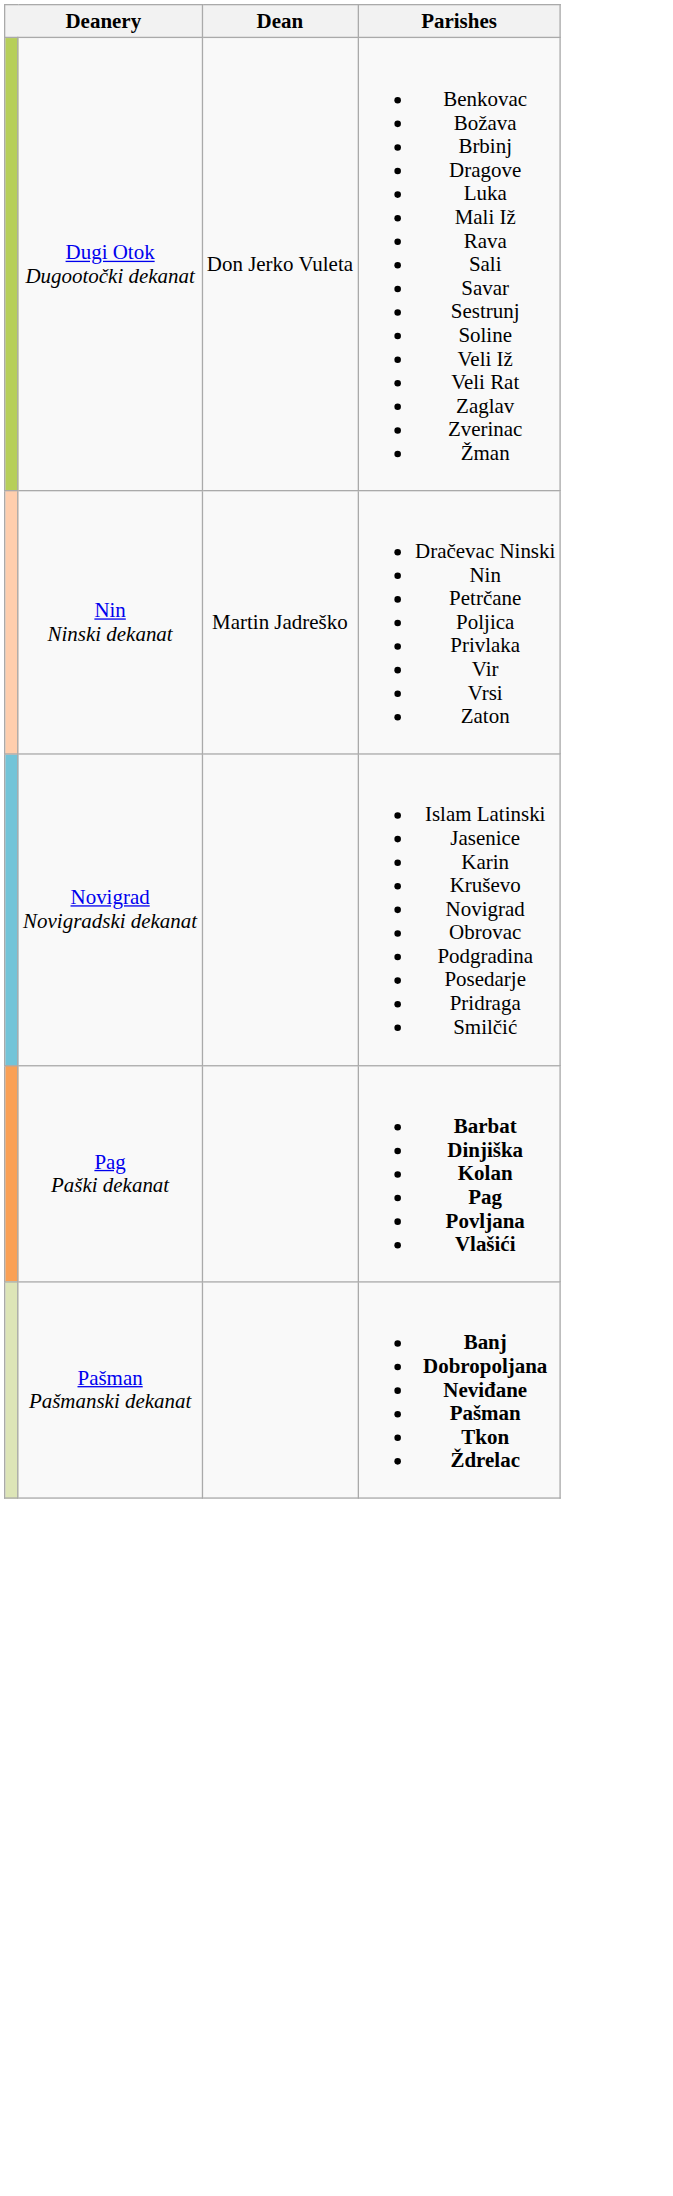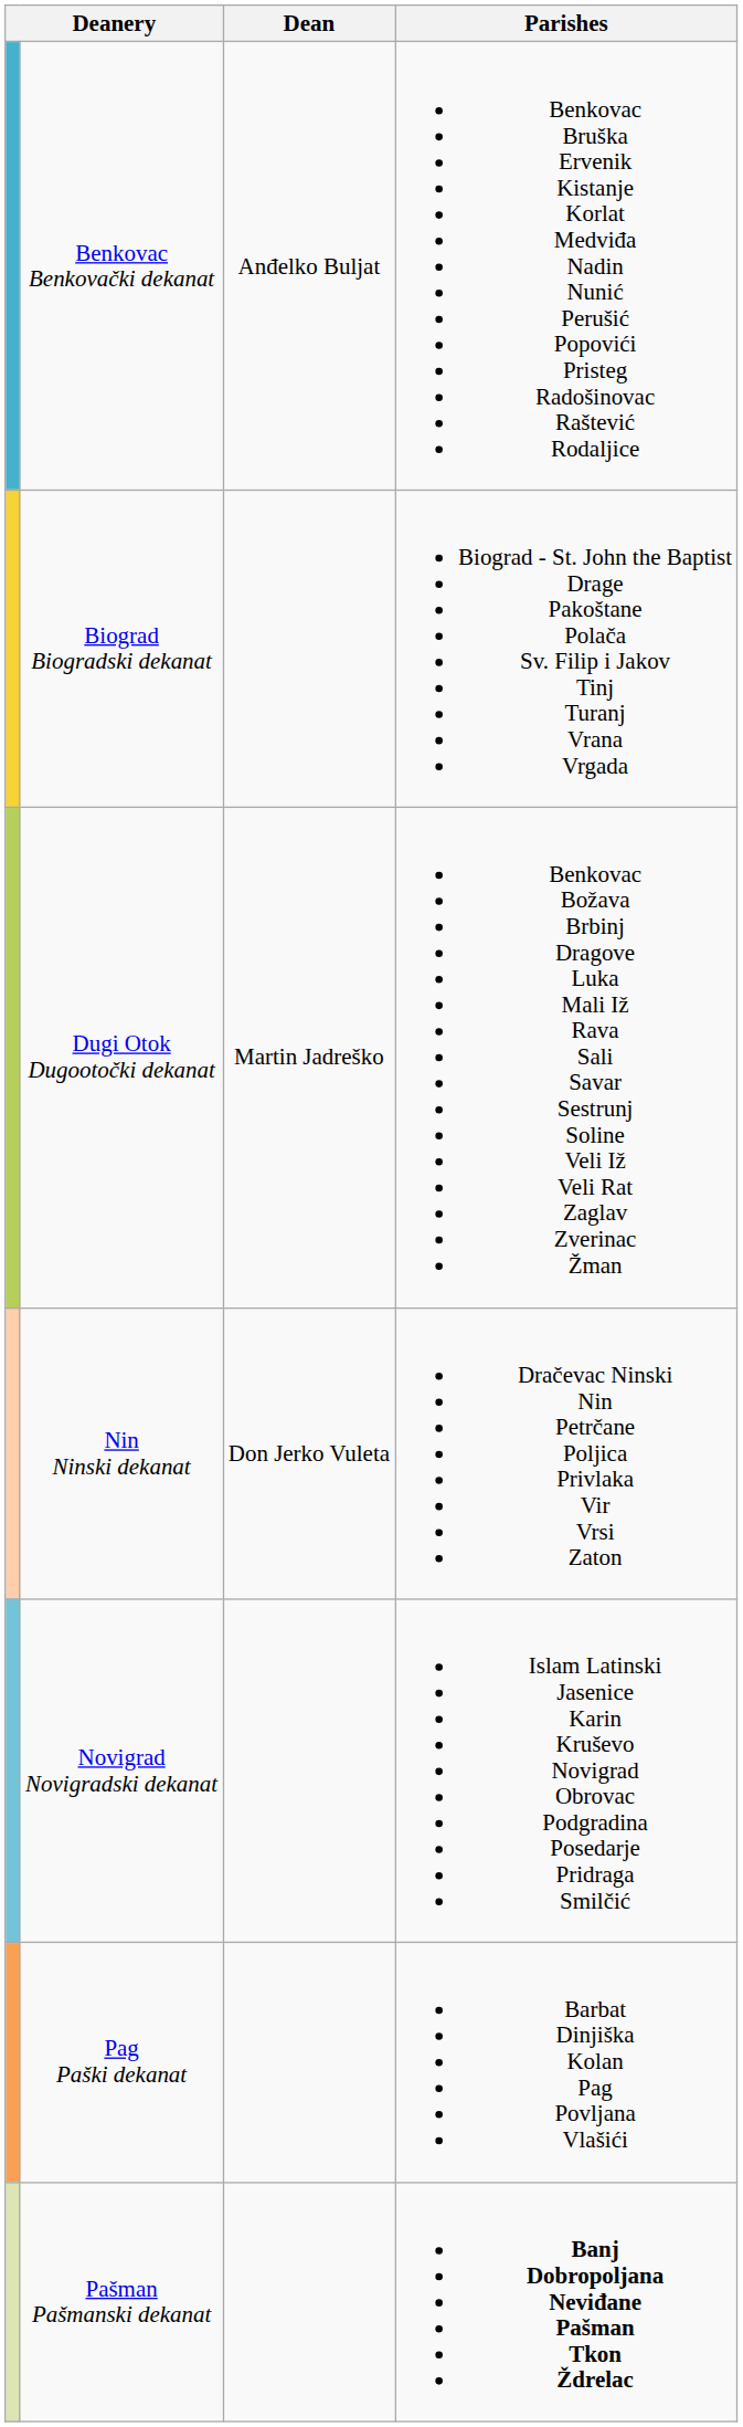 <table class="wikitable">
 <tr>
 <th colspan=2>Deanery</th>
 <th>Dean</th>
 <th>Parishes</th>
 </tr>
 <tr align=center>
+<td width=3px style="background-color:#46B1CC"></td>
+<td><a href='#'>Benkovac</a><br><em>Benkovački dekanat</em></td>
+<td>Anđelko Buljat</td>
+<td><br><ul><li>Benkovac</li><li>Bruška</li><li>Ervenik</li><li>Kistanje</li><li>Korlat</li><li>Medviđa</li><li>Nadin</li><li>Nunić</li><li>Perušić</li><li>Popovići</li><li>Pristeg</li><li>Radošinovac</li><li>Raštević</li><li>Rodaljice</li></ul></td>
+</tr>
+<tr align=center>
+<td width=3px style="background-color:#F7D333"></td>
+<td><a href='#'>Biograd</a><br><em>Biogradski dekanat</em></td>
+<td></td>
+<td><br><ul><li>Biograd - St. John the Baptist</li><li>Drage</li><li>Pakoštane</li><li>Polača</li><li>Sv. Filip i Jakov</li><li>Tinj</li><li>Turanj</li><li>Vrana</li><li>Vrgada</li></ul></td>
+</tr>
+<tr align=center>
 <td width=3px style="background-color:#B6CF59"></td>
 <td><a href='#'>Dugi Otok</a><br><em>Dugootočki dekanat</em></td>
-<td>Don Jerko Vuleta</td>
+<td>Martin Jadreško</td>
 <td><br><ul><li>Benkovac</li><li>Božava</li><li>Brbinj</li><li>Dragove</li><li>Luka</li><li>Mali Iž</li><li>Rava</li><li>Sali</li><li>Savar</li><li>Sestrunj</li><li>Soline</li><li>Veli Iž</li><li>Veli Rat</li><li>Zaglav</li><li>Zverinac</li><li>Žman</li></ul></td>
 </tr>
 <tr align=center>
 <td width=3px style="background-color:#FFCEAD"></td>
 <td><a href='#'>Nin</a><br><em>Ninski dekanat</em></td>
-<td>Martin Jadreško</td>
+<td>Don Jerko Vuleta</td>
 <td><br><ul><li>Dračevac Ninski</li><li>Nin</li><li>Petrčane</li><li>Poljica</li><li>Privlaka</li><li>Vir</li><li>Vrsi</li><li>Zaton</li></ul></td>
 </tr>
 <tr align=center>
 <td width=3px style="background-color:#72C4D8"></td>
 <td><a href='#'>Novigrad</a><br><em>Novigradski dekanat</em></td>
 <td></td>
 <td><br><ul><li>Islam Latinski</li><li>Jasenice</li><li>Karin</li><li>Kruševo</li><li>Novigrad</li><li>Obrovac</li><li>Podgradina</li><li>Posedarje</li><li>Pridraga</li><li>Smilčić</li></ul></td>
 </tr>
 <tr align=center>
 <td width=3px style="background-color:#FAA055"></td>
 <td><a href='#'>Pag</a><br><em>Paški dekanat</em></td>
 <td></td>
-<td><strong><br><ul><li>Barbat</li><li>Dinjiška</li><li>Kolan</li><li>Pag</li><li>Povljana</li><li>Vlašići</li></ul></strong></td>
+<td><br><ul><li>Barbat</li><li>Dinjiška</li><li>Kolan</li><li>Pag</li><li>Povljana</li><li>Vlašići</li></ul></td>
 </tr>
 <tr align=center>
 <td width=3px style="background-color:#DDE5B7"></td>
 <td><a href='#'>Pašman</a><br><em>Pašmanski dekanat</em></td>
 <td></td>
 <td><strong><br><ul><li>Banj</li><li>Dobropoljana</li><li>Neviđane</li><li>Pašman</li><li>Tkon</li><li>Ždrelac</li></ul></strong></td>
 </tr>
 </table>
